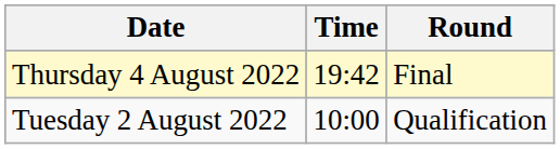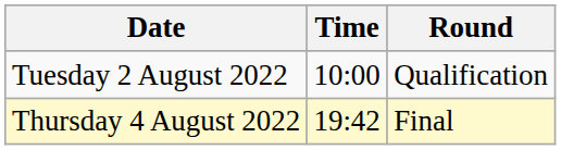 <table class="wikitable">
 <tr>
 <th>Date</th>
 <th>Time</th>
 <th>Round</th>
 </tr>
 <tr>
+<td>Tuesday 2 August 2022</td>
+<td>10:00</td>
+<td>Qualification</td>
+</tr>
+<tr>
 <td style=background:lemonchiffon>Thursday 4 August 2022</td>
 <td style=background:lemonchiffon>19:42</td>
 <td style=background:lemonchiffon>Final</td>
 </tr>
-<tr>
-<td>Tuesday 2 August 2022</td>
-<td>10:00</td>
-<td>Qualification</td>
-</tr>
 </table>
